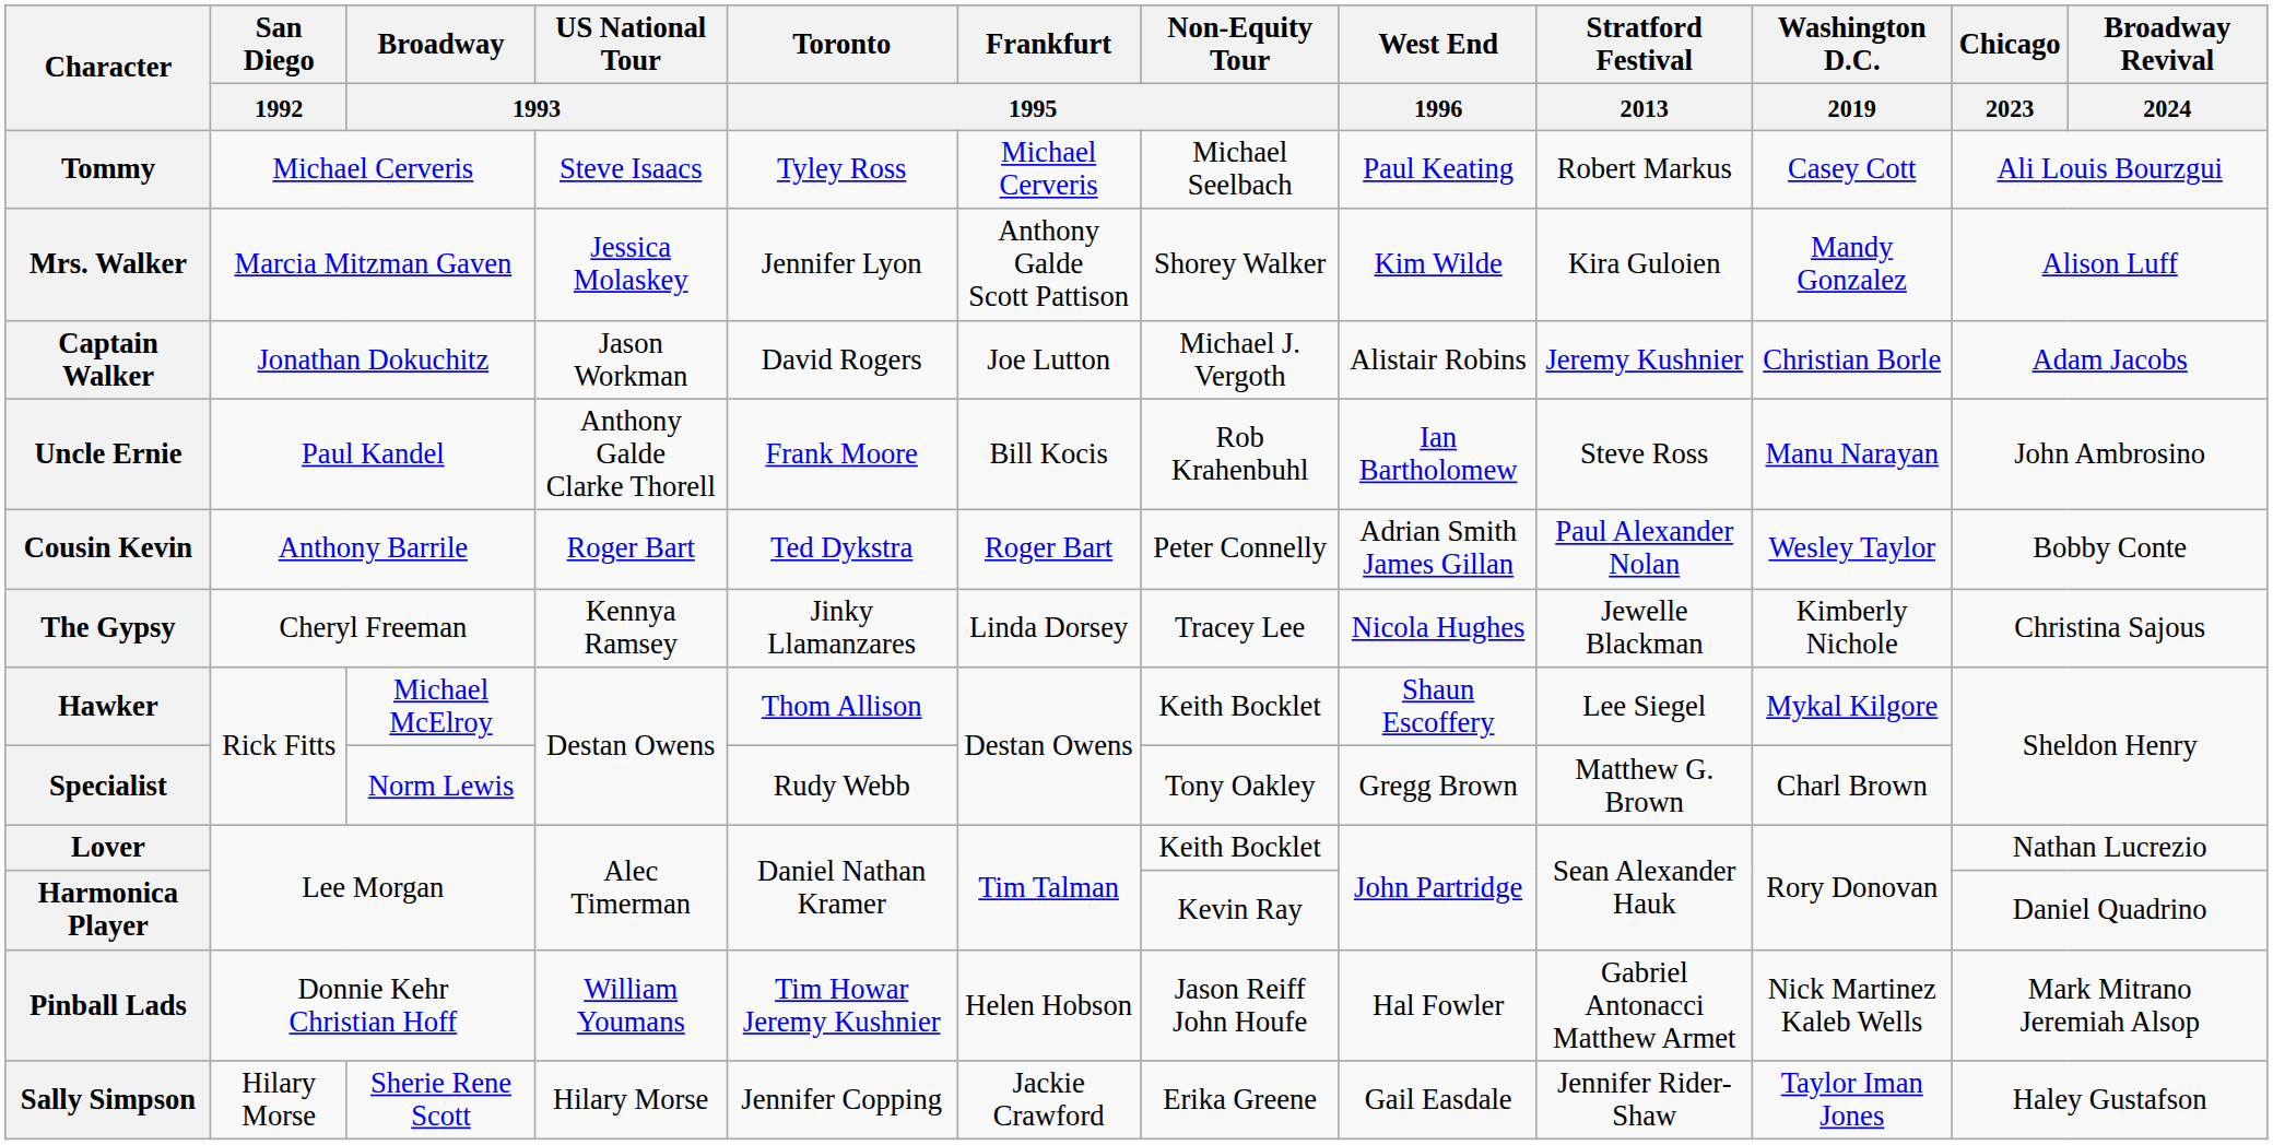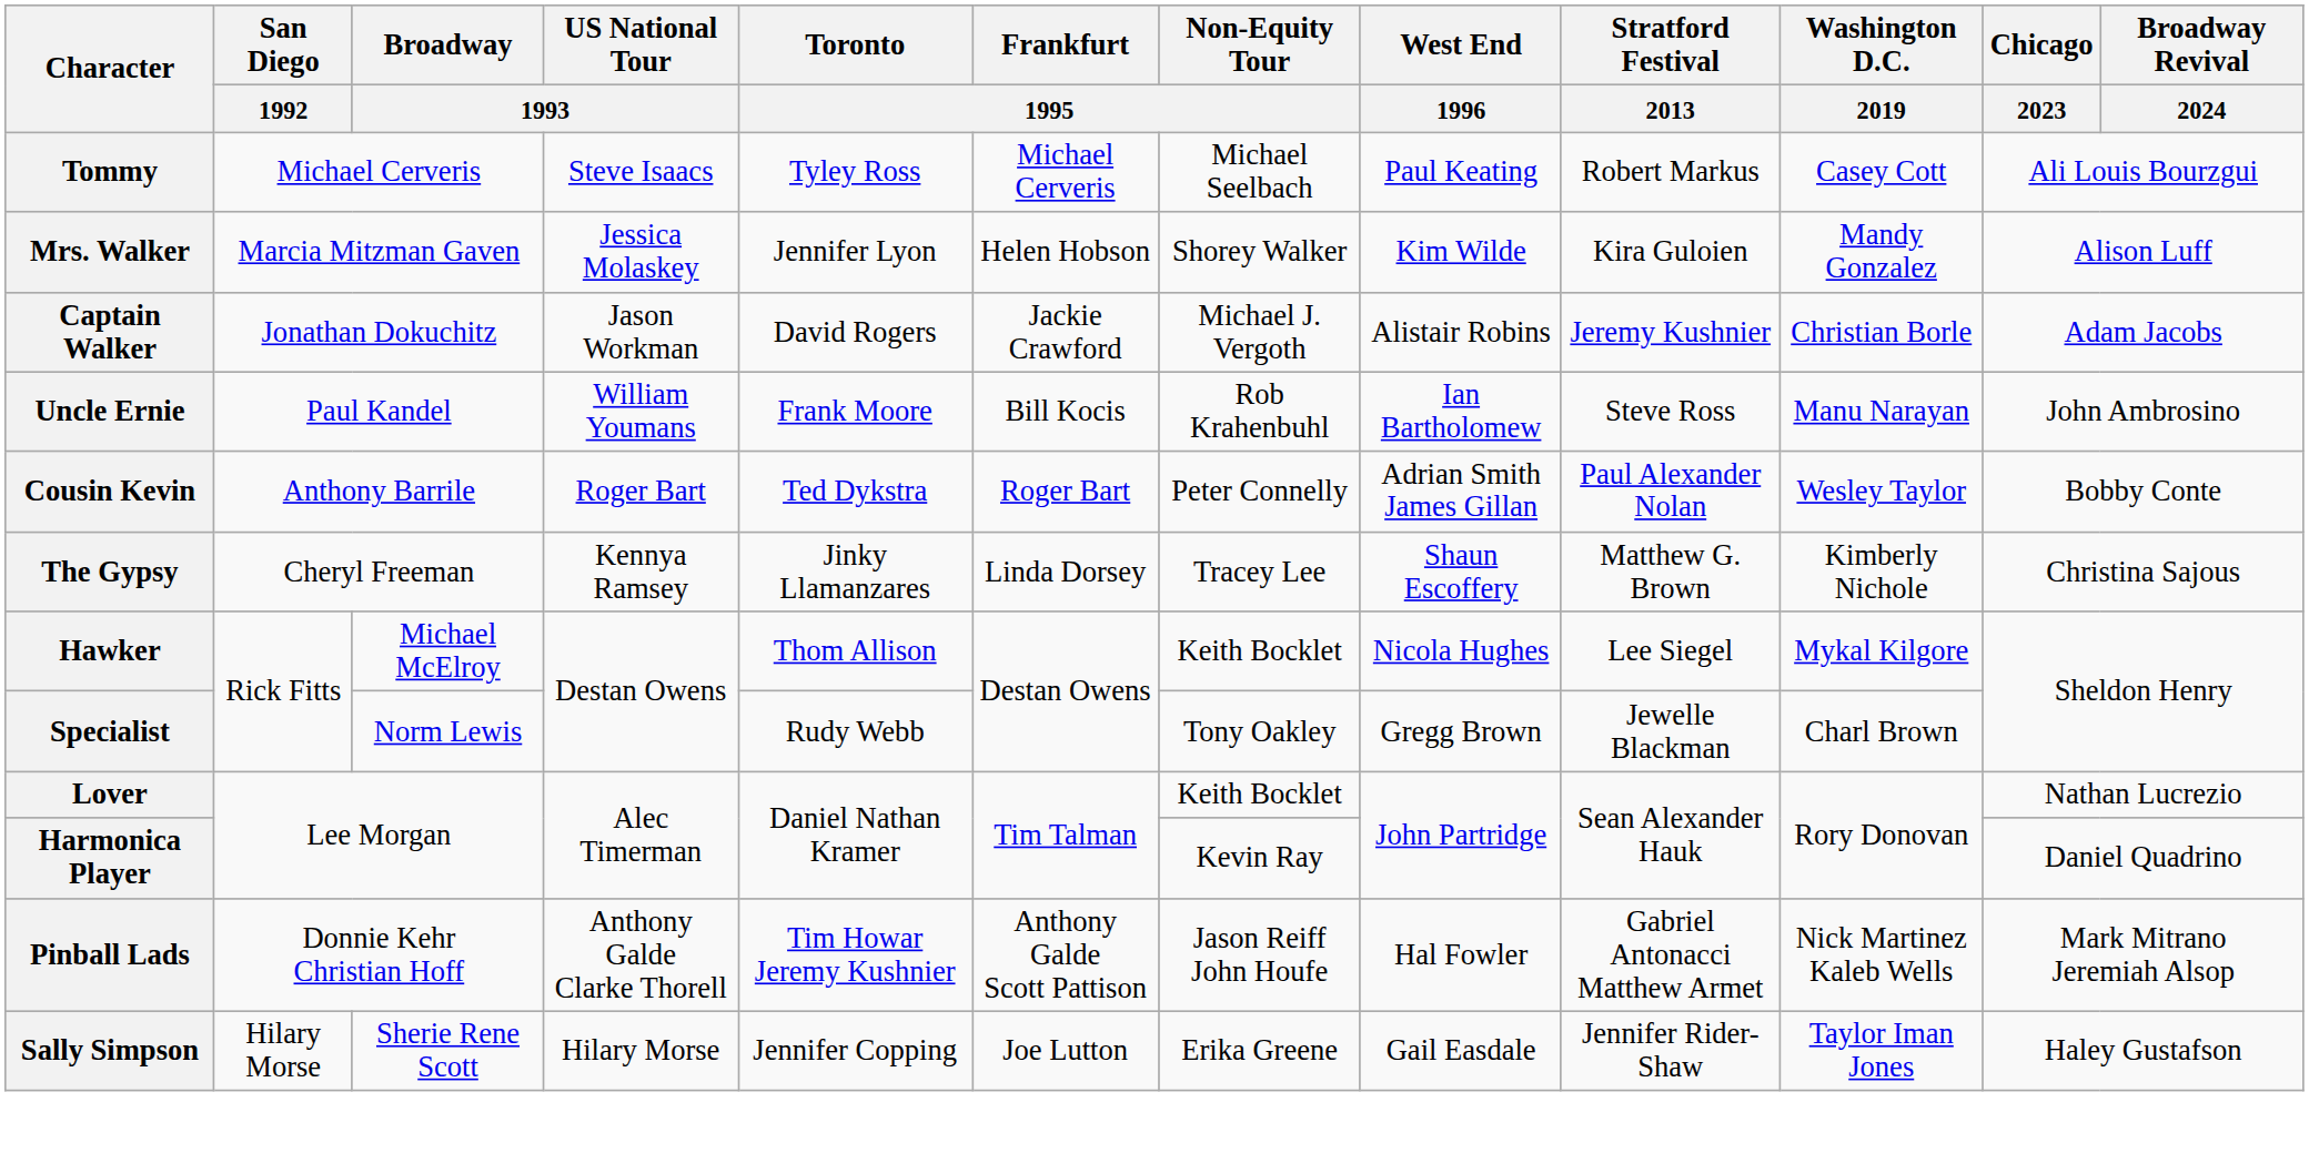 <table class="wikitable">
 <tr>
 <th rowspan="2">Character</th>
 <th>San Diego</th>
 <th>Broadway</th>
 <th>US National Tour</th>
 <th>Toronto</th>
 <th>Frankfurt</th>
 <th>Non-Equity Tour</th>
 <th>West End</th>
 <th>Stratford Festival</th>
 <th>Washington D.C.</th>
 <th>Chicago</th>
 <th>Broadway Revival</th>
 </tr>
 <tr>
 <th><small>1992</small></th>
 <th colspan="2"><small>1993</small></th>
 <th colspan="3"><small>1995</small></th>
 <th><small>1996</small></th>
 <th><small>2013</small></th>
 <th><small>2019</small></th>
 <th><small>2023</small></th>
 <th><small>2024</small></th>
 </tr>
 <tr>
 <th>Tommy</th>
 <td colspan="2" align=center><a href='#'>Michael Cerveris</a></td>
 <td align=center><a href='#'>Steve Isaacs</a></td>
 <td align=center><a href='#'>Tyley Ross</a></td>
 <td align=center><a href='#'>Michael Cerveris</a></td>
 <td align=center>Michael Seelbach</td>
 <td align=center><a href='#'>Paul Keating</a></td>
 <td align=center>Robert Markus</td>
 <td align=center><a href='#'>Casey Cott</a></td>
 <td colspan="2" align=center><a href='#'>Ali Louis Bourzgui</a></td>
 </tr>
 <tr>
 <th>Mrs. Walker</th>
 <td colspan="2" align=center><a href='#'>Marcia Mitzman Gaven</a></td>
 <td align=center><a href='#'>Jessica Molaskey</a></td>
 <td align=center>Jennifer Lyon</td>
-<td align=center>Anthony Galde<br>Scott Pattison</td>
+<td align=center>Helen Hobson</td>
 <td align=center>Shorey Walker</td>
 <td align=center><a href='#'>Kim Wilde</a></td>
 <td align=center>Kira Guloien</td>
 <td align=center><a href='#'>Mandy Gonzalez</a></td>
 <td colspan="2" align=center><a href='#'>Alison Luff</a></td>
 </tr>
 <tr>
 <th>Captain Walker</th>
 <td colspan="2" align=center><a href='#'>Jonathan Dokuchitz</a></td>
 <td align=center>Jason Workman</td>
 <td align=center>David Rogers</td>
-<td align=center>Joe Lutton</td>
+<td align=center>Jackie Crawford</td>
 <td align=center>Michael J. Vergoth</td>
 <td align=center>Alistair Robins</td>
 <td align=center><a href='#'>Jeremy Kushnier</a></td>
 <td align=center><a href='#'>Christian Borle</a></td>
 <td colspan="2" align=center><a href='#'>Adam Jacobs</a></td>
 </tr>
 <tr>
 <th>Uncle Ernie</th>
 <td colspan="2" align=center><a href='#'>Paul Kandel</a></td>
-<td align=center>Anthony Galde<br>Clarke Thorell</td>
+<td align=center><a href='#'>William Youmans</a></td>
 <td align=center><a href='#'>Frank Moore</a></td>
 <td align=center>Bill Kocis</td>
 <td align=center>Rob Krahenbuhl</td>
 <td align=center><a href='#'>Ian Bartholomew</a></td>
 <td align=center>Steve Ross</td>
 <td align=center><a href='#'>Manu Narayan</a></td>
 <td colspan="2" align=center>John Ambrosino</td>
 </tr>
 <tr>
 <th>Cousin Kevin</th>
 <td colspan="2" align=center><a href='#'>Anthony Barrile</a></td>
 <td align=center><a href='#'>Roger Bart</a></td>
 <td align=center><a href='#'>Ted Dykstra</a></td>
 <td align=center><a href='#'>Roger Bart</a></td>
 <td align=center>Peter Connelly</td>
 <td align=center>Adrian Smith<br><a href='#'>James Gillan</a></td>
 <td align=center><a href='#'>Paul Alexander Nolan</a></td>
 <td align=center><a href='#'>Wesley Taylor</a></td>
 <td colspan="2" align=center>Bobby Conte</td>
 </tr>
 <tr>
 <th>The Gypsy</th>
 <td colspan="2" align=center>Cheryl Freeman</td>
 <td align=center>Kennya Ramsey</td>
 <td align=center>Jinky Llamanzares</td>
 <td align=center>Linda Dorsey</td>
 <td align=center>Tracey Lee</td>
-<td align=center><a href='#'>Nicola Hughes</a></td>
-<td align=center>Jewelle Blackman</td>
+<td align=center><a href='#'>Shaun Escoffery</a></td>
+<td align=center>Matthew G. Brown</td>
 <td align=center>Kimberly Nichole</td>
 <td colspan="2" align=center>Christina Sajous</td>
 </tr>
 <tr>
 <th>Hawker</th>
 <td rowspan="2" align=center>Rick Fitts</td>
 <td align=center><a href='#'>Michael McElroy</a></td>
 <td rowspan="2" align=center>Destan Owens</td>
 <td align=center><a href='#'>Thom Allison</a></td>
 <td rowspan="2" align=center>Destan Owens</td>
 <td align=center>Keith Bocklet</td>
-<td align=center><a href='#'>Shaun Escoffery</a></td>
+<td align=center><a href='#'>Nicola Hughes</a></td>
 <td align=center>Lee Siegel</td>
 <td align=center><a href='#'>Mykal Kilgore</a></td>
 <td colspan="2" rowspan="2" align=center>Sheldon Henry</td>
 </tr>
 <tr>
 <th>Specialist</th>
 <td align=center><a href='#'>Norm Lewis</a></td>
 <td align=center>Rudy Webb</td>
 <td align=center>Tony Oakley</td>
 <td align=center>Gregg Brown</td>
-<td align=center>Matthew G. Brown</td>
+<td align=center>Jewelle Blackman</td>
 <td align="center">Charl Brown</td>
 </tr>
 <tr>
 <th>Lover</th>
 <td rowspan="2" colspan="2" align=center>Lee Morgan</td>
 <td rowspan="2" align=center>Alec Timerman</td>
 <td rowspan="2" align=center>Daniel Nathan Kramer</td>
 <td rowspan="2" align=center><a href='#'>Tim Talman</a></td>
 <td align=center>Keith Bocklet</td>
 <td rowspan="2" align=center><a href='#'>John Partridge</a></td>
 <td rowspan="2" align=center>Sean Alexander Hauk</td>
 <td rowspan="2" align=center>Rory Donovan</td>
 <td colspan="2" align=center>Nathan Lucrezio</td>
 </tr>
 <tr>
 <th>Harmonica Player</th>
 <td align=center>Kevin Ray</td>
 <td colspan="2" align=center>Daniel Quadrino</td>
 </tr>
 <tr>
 <th>Pinball Lads</th>
 <td colspan="2" align=center>Donnie Kehr<br><a href='#'>Christian Hoff</a></td>
-<td align=center><a href='#'>William Youmans</a></td>
+<td align=center>Anthony Galde<br>Clarke Thorell</td>
 <td align=center><a href='#'>Tim Howar</a><br><a href='#'>Jeremy Kushnier</a></td>
-<td align=center>Helen Hobson</td>
+<td align=center>Anthony Galde<br>Scott Pattison</td>
 <td align=center>Jason Reiff<br>John Houfe</td>
 <td align=center>Hal Fowler</td>
 <td align=center>Gabriel Antonacci<br>Matthew Armet</td>
 <td align=center>Nick Martinez<br>Kaleb Wells</td>
 <td colspan="2" align=center>Mark Mitrano<br>Jeremiah Alsop</td>
 </tr>
 <tr>
 <th>Sally Simpson</th>
 <td align=center>Hilary Morse</td>
 <td align=center><a href='#'>Sherie Rene Scott</a></td>
 <td align=center>Hilary Morse</td>
 <td align=center>Jennifer Copping</td>
-<td align=center>Jackie Crawford</td>
+<td align=center>Joe Lutton</td>
 <td align=center>Erika Greene</td>
 <td align=center>Gail Easdale</td>
 <td align=center>Jennifer Rider-Shaw</td>
 <td align=center><a href='#'>Taylor Iman Jones</a></td>
 <td colspan="2" align=center>Haley Gustafson</td>
 </tr>
 </table>
